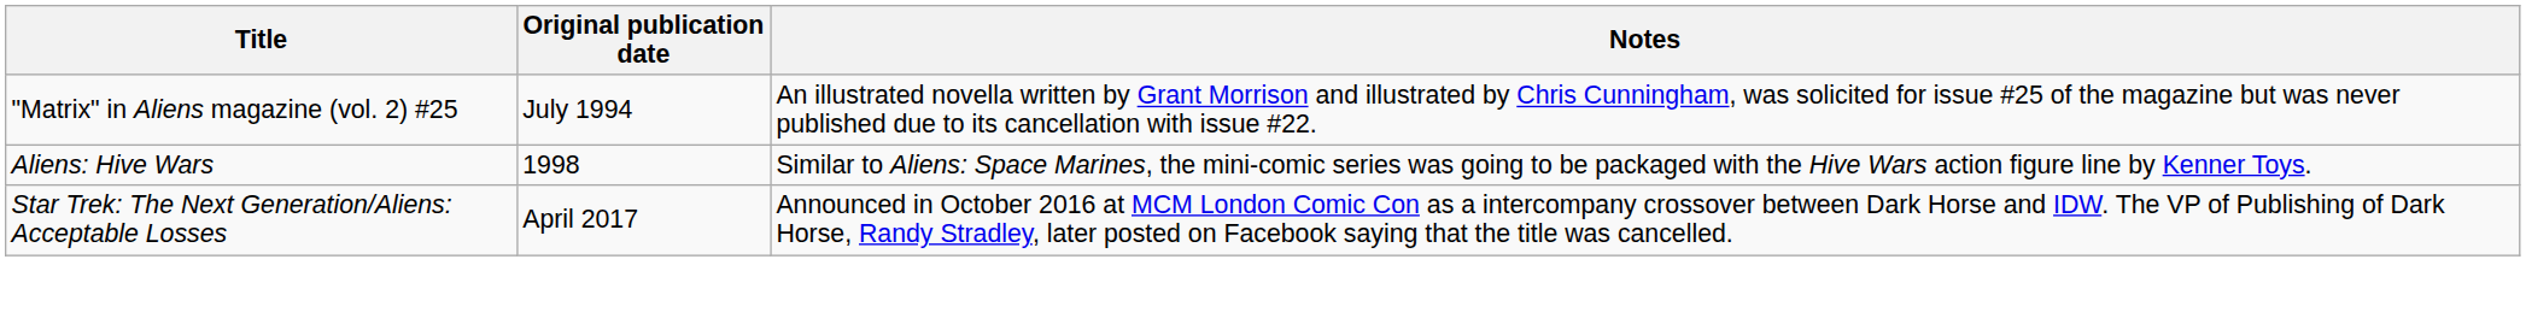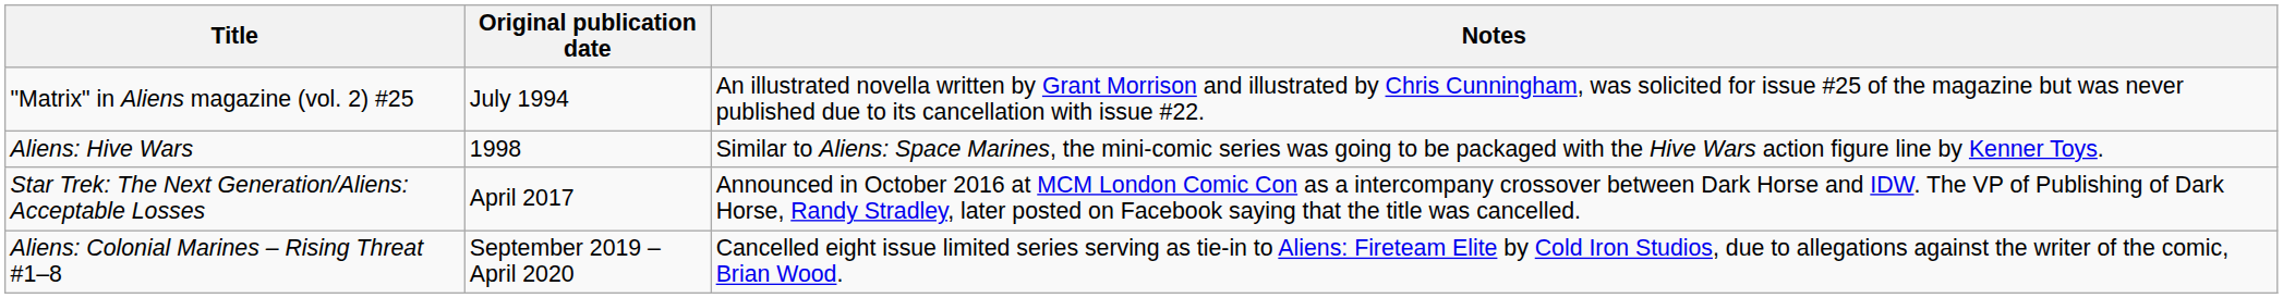 <table class="wikitable">
 <tr>
 <th>Title</th>
 <th>Original publication date</th>
 <th>Notes</th>
 </tr>
 <tr>
 <td>"Matrix" in <em>Aliens</em> magazine (vol. 2) #25</td>
 <td>July 1994</td>
 <td>An illustrated novella written by <a href='#'>Grant Morrison</a> and illustrated by <a href='#'>Chris Cunningham</a>, was solicited for issue #25 of the magazine but was never published due to its cancellation with issue #22.</td>
 </tr>
 <tr>
 <td><em>Aliens: Hive Wars</em></td>
 <td>1998</td>
 <td>Similar to <em>Aliens: Space Marines</em>, the mini-comic series was going to be packaged with the <em>Hive Wars</em> action figure line by <a href='#'>Kenner Toys</a>.</td>
 </tr>
 <tr>
 <td><em>Star Trek: The Next Generation/Aliens: Acceptable Losses</em></td>
 <td>April 2017</td>
 <td>Announced in October 2016 at <a href='#'>MCM London Comic Con</a> as a intercompany crossover between Dark Horse and <a href='#'>IDW</a>. The VP of Publishing of Dark Horse, <a href='#'>Randy Stradley</a>, later posted on Facebook saying that the title was cancelled.</td>
 </tr>
+<tr>
+<td><em>Aliens: Colonial Marines – Rising Threat</em> #1–8</td>
+<td>September 2019 – April 2020</td>
+<td>Cancelled eight issue limited series serving as tie-in to <a href='#'>Aliens: Fireteam Elite</a> by <a href='#'>Cold Iron Studios</a>, due to allegations against the writer of the comic, <a href='#'>Brian Wood</a>.</td>
+</tr>
 </table>
